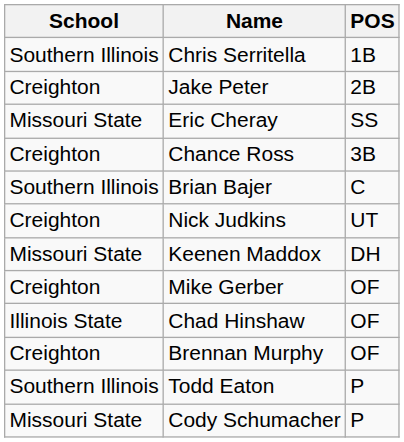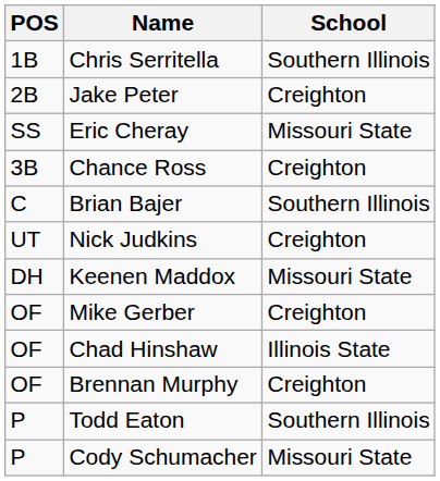 <table class=wikitable>
 <tr>
+<th>POS</th>
+<th>Name</th>
 <th>School</th>
-<th>Name</th>
-<th>POS</th>
 </tr>
 <tr>
+<td>1B</td>
+<td>Chris Serritella</td>
 <td>Southern Illinois</td>
-<td>Chris Serritella</td>
-<td>1B</td>
 </tr>
 <tr>
+<td>2B</td>
+<td>Jake Peter</td>
 <td>Creighton</td>
-<td>Jake Peter</td>
-<td>2B</td>
 </tr>
 <tr>
+<td>SS</td>
+<td>Eric Cheray</td>
 <td>Missouri State</td>
-<td>Eric Cheray</td>
-<td>SS</td>
 </tr>
 <tr>
+<td>3B</td>
+<td>Chance Ross</td>
 <td>Creighton</td>
-<td>Chance Ross</td>
-<td>3B</td>
 </tr>
 <tr>
+<td>C</td>
+<td>Brian Bajer</td>
 <td>Southern Illinois</td>
-<td>Brian Bajer</td>
-<td>C</td>
 </tr>
 <tr>
+<td>UT</td>
+<td>Nick Judkins</td>
 <td>Creighton</td>
-<td>Nick Judkins</td>
-<td>UT</td>
 </tr>
 <tr>
+<td>DH</td>
+<td>Keenen Maddox</td>
 <td>Missouri State</td>
-<td>Keenen Maddox</td>
-<td>DH</td>
 </tr>
 <tr>
+<td>OF</td>
+<td>Mike Gerber</td>
 <td>Creighton</td>
-<td>Mike Gerber</td>
-<td>OF</td>
 </tr>
 <tr>
+<td>OF</td>
+<td>Chad Hinshaw</td>
 <td>Illinois State</td>
-<td>Chad Hinshaw</td>
-<td>OF</td>
 </tr>
 <tr>
+<td>OF</td>
+<td>Brennan Murphy</td>
 <td>Creighton</td>
-<td>Brennan Murphy</td>
-<td>OF</td>
 </tr>
 <tr>
+<td>P</td>
+<td>Todd Eaton</td>
 <td>Southern Illinois</td>
-<td>Todd Eaton</td>
-<td>P</td>
 </tr>
 <tr>
+<td>P</td>
+<td>Cody Schumacher</td>
 <td>Missouri State</td>
-<td>Cody Schumacher</td>
-<td>P</td>
 </tr>
 </table>
